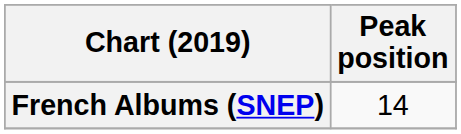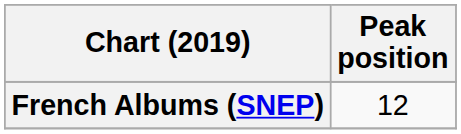 <table class="wikitable sortable plainrowheaders" style="text-align:center">
 <tr>
 <th scope="col">Chart (2019)</th>
 <th scope="col">Peak<br>position</th>
 </tr>
 <tr>
 </tr>
 <tr>
 </tr>
 <tr>
 </tr>
 <tr>
 <th scope="row">French Albums (<a href='#'>SNEP</a>)</th>
-<td>14</td>
+<td>12</td>
 </tr>
 <tr>
 </tr>
 </table>
